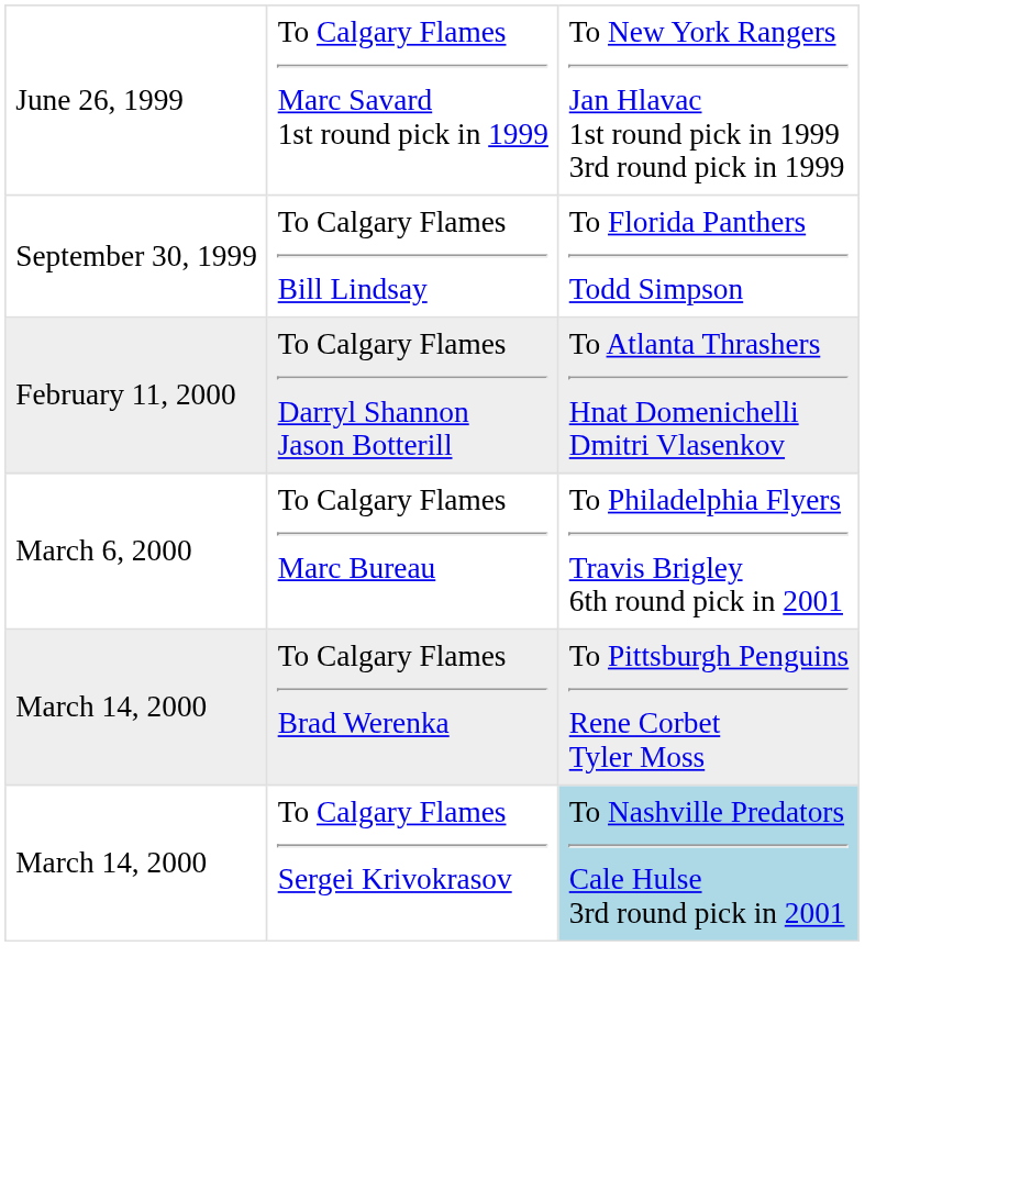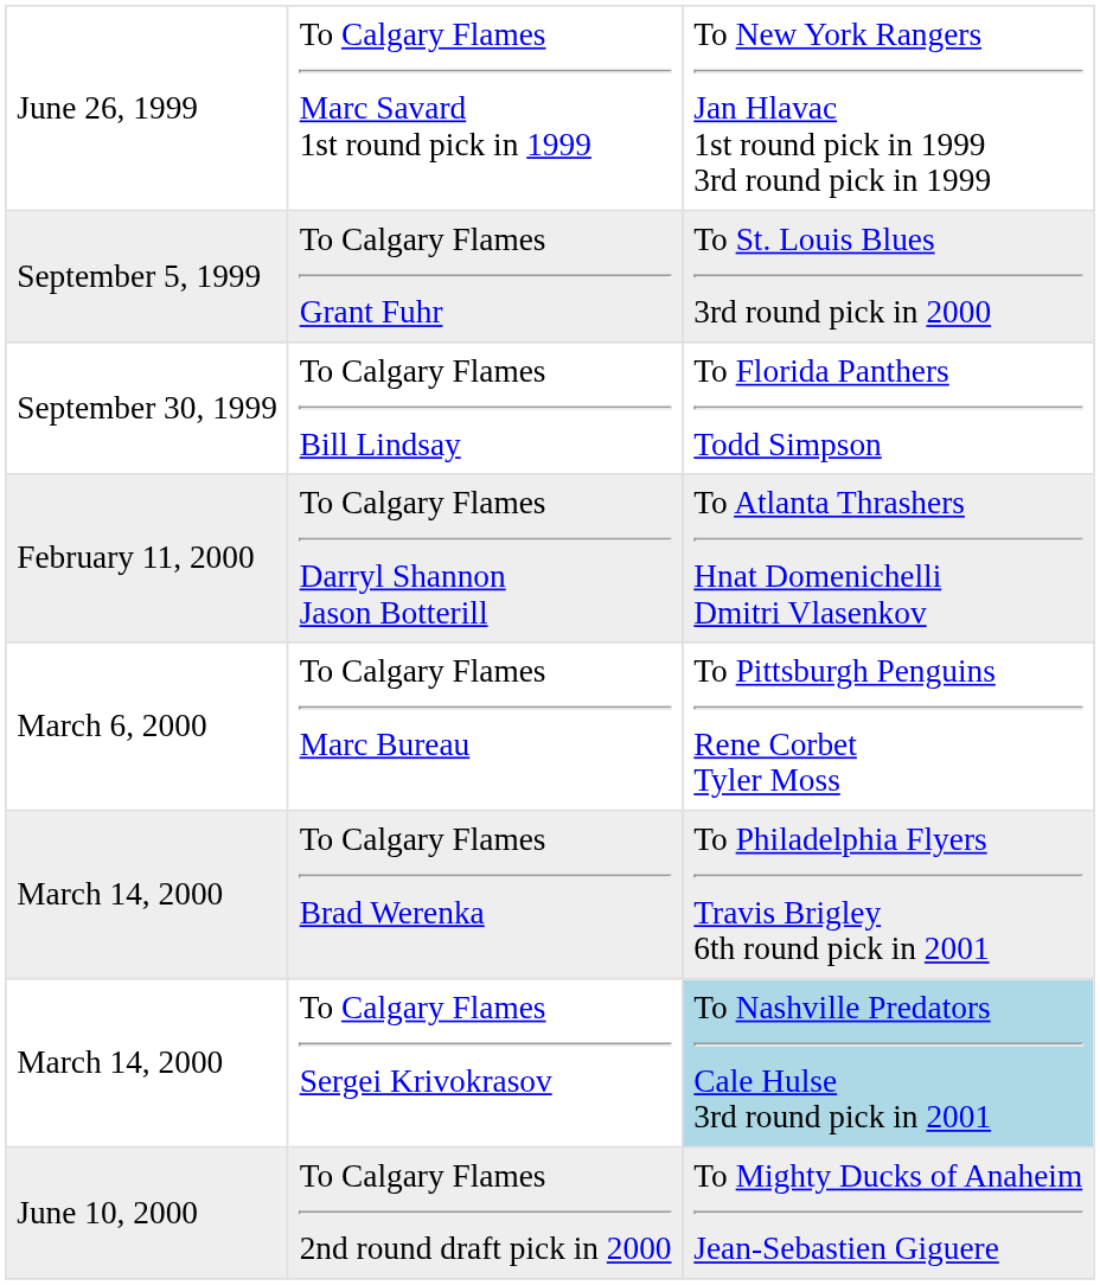 <table border=1 style="border-collapse:collapse" bordercolor="#DFDFDF"  cellpadding="5">
 <tr>
 <td>June 26, 1999</td>
 <td valign="top">To  <a href='#'>Calgary Flames</a> <hr><a href='#'>Marc Savard</a><br>1st round pick in <a href='#'>1999</a></td>
 <td valign="top">To  <a href='#'>New York Rangers</a> <hr><a href='#'>Jan Hlavac</a><br>1st round pick in 1999<br>3rd round pick in 1999</td>
+</tr>
+<tr bgcolor="#eeeeee">
+<td>September 5, 1999</td>
+<td valign="top">To  Calgary Flames <hr><a href='#'>Grant Fuhr</a></td>
+<td valign="top">To  <a href='#'>St. Louis Blues</a> <hr>3rd round pick in <a href='#'>2000</a></td>
 </tr>
 <tr>
 <td>September 30, 1999</td>
 <td valign="top">To  Calgary Flames <hr><a href='#'>Bill Lindsay</a></td>
 <td valign="top">To  <a href='#'>Florida Panthers</a> <hr><a href='#'>Todd Simpson</a></td>
 </tr>
 <tr bgcolor="#eeeeee">
 <td>February 11, 2000</td>
 <td valign="top">To  Calgary Flames <hr><a href='#'>Darryl Shannon</a><br><a href='#'>Jason Botterill</a></td>
 <td valign="top">To  <a href='#'>Atlanta Thrashers</a> <hr><a href='#'>Hnat Domenichelli</a><br><a href='#'>Dmitri Vlasenkov</a></td>
 </tr>
 <tr>
 <td>March 6, 2000</td>
 <td valign="top">To  Calgary Flames <hr><a href='#'>Marc Bureau</a></td>
-<td valign="top">To  <a href='#'>Philadelphia Flyers</a> <hr><a href='#'>Travis Brigley</a><br>6th round pick in <a href='#'>2001</a></td>
+<td valign="top">To  <a href='#'>Pittsburgh Penguins</a> <hr><a href='#'>Rene Corbet</a><br><a href='#'>Tyler Moss</a></td>
 </tr>
 <tr bgcolor="#eeeeee">
 <td>March 14, 2000</td>
 <td valign="top">To  Calgary Flames <hr><a href='#'>Brad Werenka</a></td>
-<td valign="top">To  <a href='#'>Pittsburgh Penguins</a> <hr><a href='#'>Rene Corbet</a><br><a href='#'>Tyler Moss</a></td>
+<td valign="top">To  <a href='#'>Philadelphia Flyers</a> <hr><a href='#'>Travis Brigley</a><br>6th round pick in <a href='#'>2001</a></td>
 </tr>
 <tr>
 <td>March 14, 2000</td>
 <td valign="top">To  <a href='#'>Calgary Flames</a> <hr><a href='#'>Sergei Krivokrasov</a></td>
 <td valign="top" style="background: lightblue;">To  <a href='#'>Nashville Predators</a> <hr><a href='#'>Cale Hulse</a><br>3rd round pick in <a href='#'>2001</a></td>
 </tr>
+<tr bgcolor="#eeeeee">
+<td>June 10, 2000</td>
+<td valign="top">To  Calgary Flames <hr>2nd round draft pick in <a href='#'>2000</a></td>
+<td valign="top">To  <a href='#'>Mighty Ducks of Anaheim</a> <hr><a href='#'>Jean-Sebastien Giguere</a></td>
+</tr>
 </table>
